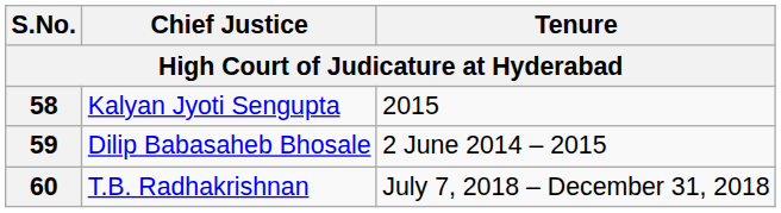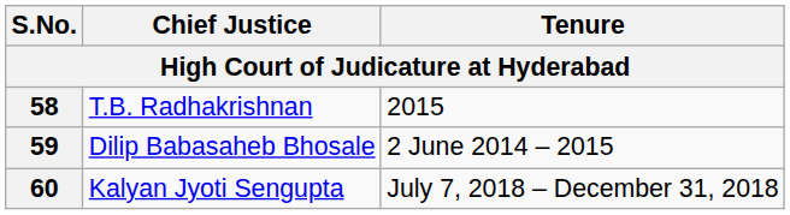 <table class="wikitable sortable">
 <tr>
 <th>S.No.</th>
 <th>Chief Justice</th>
 <th>Tenure</th>
 </tr>
 <tr>
 <th colspan="3">High Court of Judicature at Hyderabad</th>
 </tr>
 <tr>
 <th>58</th>
-<td><a href='#'>Kalyan Jyoti Sengupta</a></td>
+<td><a href='#'>T.B. Radhakrishnan</a></td>
 <td>2015</td>
 </tr>
 <tr>
 <th>59</th>
 <td><a href='#'>Dilip Babasaheb Bhosale</a></td>
 <td>2 June 2014 – 2015</td>
 </tr>
 <tr>
 <th>60</th>
-<td><a href='#'>T.B. Radhakrishnan</a></td>
+<td><a href='#'>Kalyan Jyoti Sengupta</a></td>
 <td>July 7, 2018 – December 31, 2018</td>
 </tr>
 </table>
